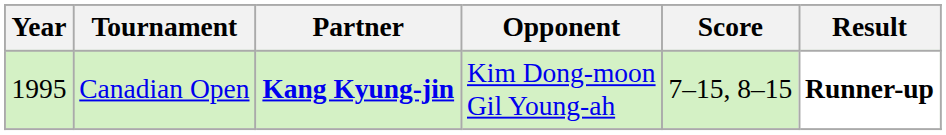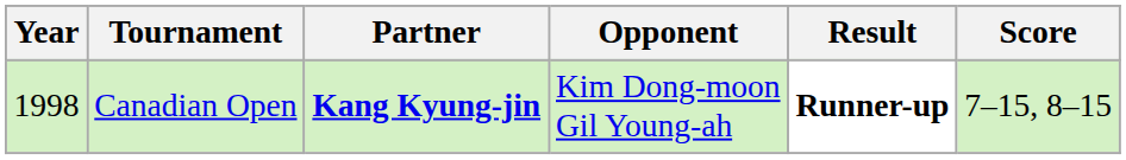 <table class="sortable wikitable" style="font-size: 90%;">
 <tr>
 <th>Year</th>
 <th>Tournament</th>
 <th>Partner</th>
 <th>Opponent</th>
+<th>Result</th>
 <th>Score</th>
-<th>Result</th>
 </tr>
 <tr style="background:#D4F1C5">
-<td align="center">1995</td>
+<td align="center">1998</td>
 <td align="left"><a href='#'>Canadian Open</a></td>
 <td align="left"><strong> <a href='#'>Kang Kyung-jin</a></strong></td>
 <td align="left"> <a href='#'>Kim Dong-moon</a> <br>  <a href='#'>Gil Young-ah</a></td>
+<td style="text-align:left; background:white"> <strong>Runner-up</strong></td>
 <td align="left">7–15, 8–15</td>
-<td style="text-align:left; background:white"> <strong>Runner-up</strong></td>
 </tr>
 </table>
